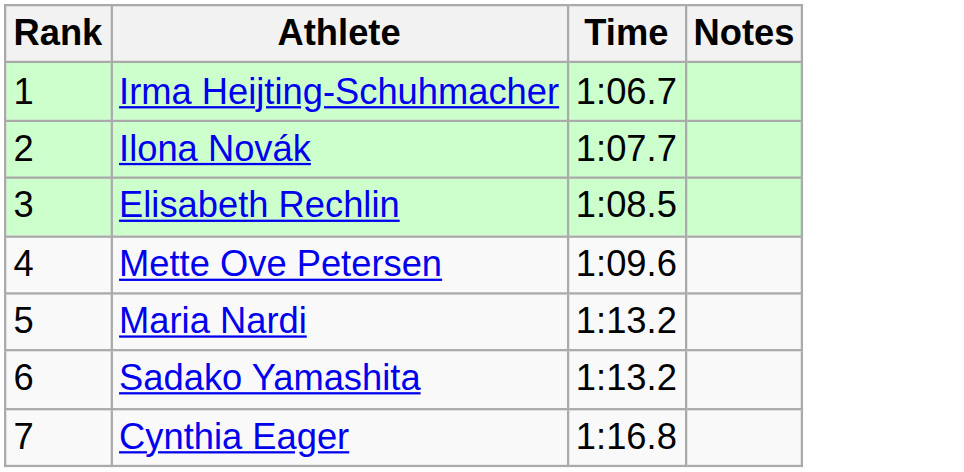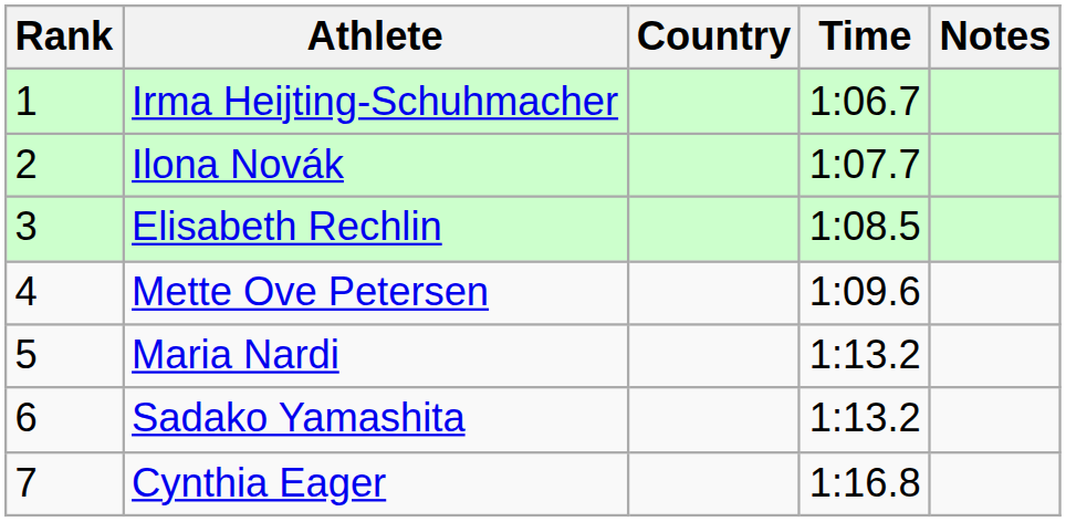 <table class="wikitable sortable">
 <tr>
 <th>Rank</th>
 <th>Athlete</th>
+<th>Country</th>
 <th>Time</th>
 <th>Notes</th>
 </tr>
 <tr bgcolor=#CCFFCC>
 <td>1</td>
 <td><a href='#'>Irma Heijting-Schuhmacher</a></td>
+<td></td>
 <td>1:06.7</td>
 <td></td>
 </tr>
 <tr bgcolor=#CCFFCC>
 <td>2</td>
 <td><a href='#'>Ilona Novák</a></td>
+<td></td>
 <td>1:07.7</td>
 <td></td>
 </tr>
 <tr bgcolor=#CCFFCC>
 <td>3</td>
 <td><a href='#'>Elisabeth Rechlin</a></td>
+<td></td>
 <td>1:08.5</td>
 <td></td>
 </tr>
 <tr>
 <td>4</td>
 <td><a href='#'>Mette Ove Petersen</a></td>
+<td></td>
 <td>1:09.6</td>
 <td></td>
 </tr>
 <tr>
 <td>5</td>
 <td><a href='#'>Maria Nardi</a></td>
+<td></td>
 <td>1:13.2</td>
 <td></td>
 </tr>
 <tr>
 <td>6</td>
 <td><a href='#'>Sadako Yamashita</a></td>
+<td></td>
 <td>1:13.2</td>
 <td></td>
 </tr>
 <tr>
 <td>7</td>
 <td><a href='#'>Cynthia Eager</a></td>
+<td></td>
 <td>1:16.8</td>
 <td></td>
 </tr>
 </table>
